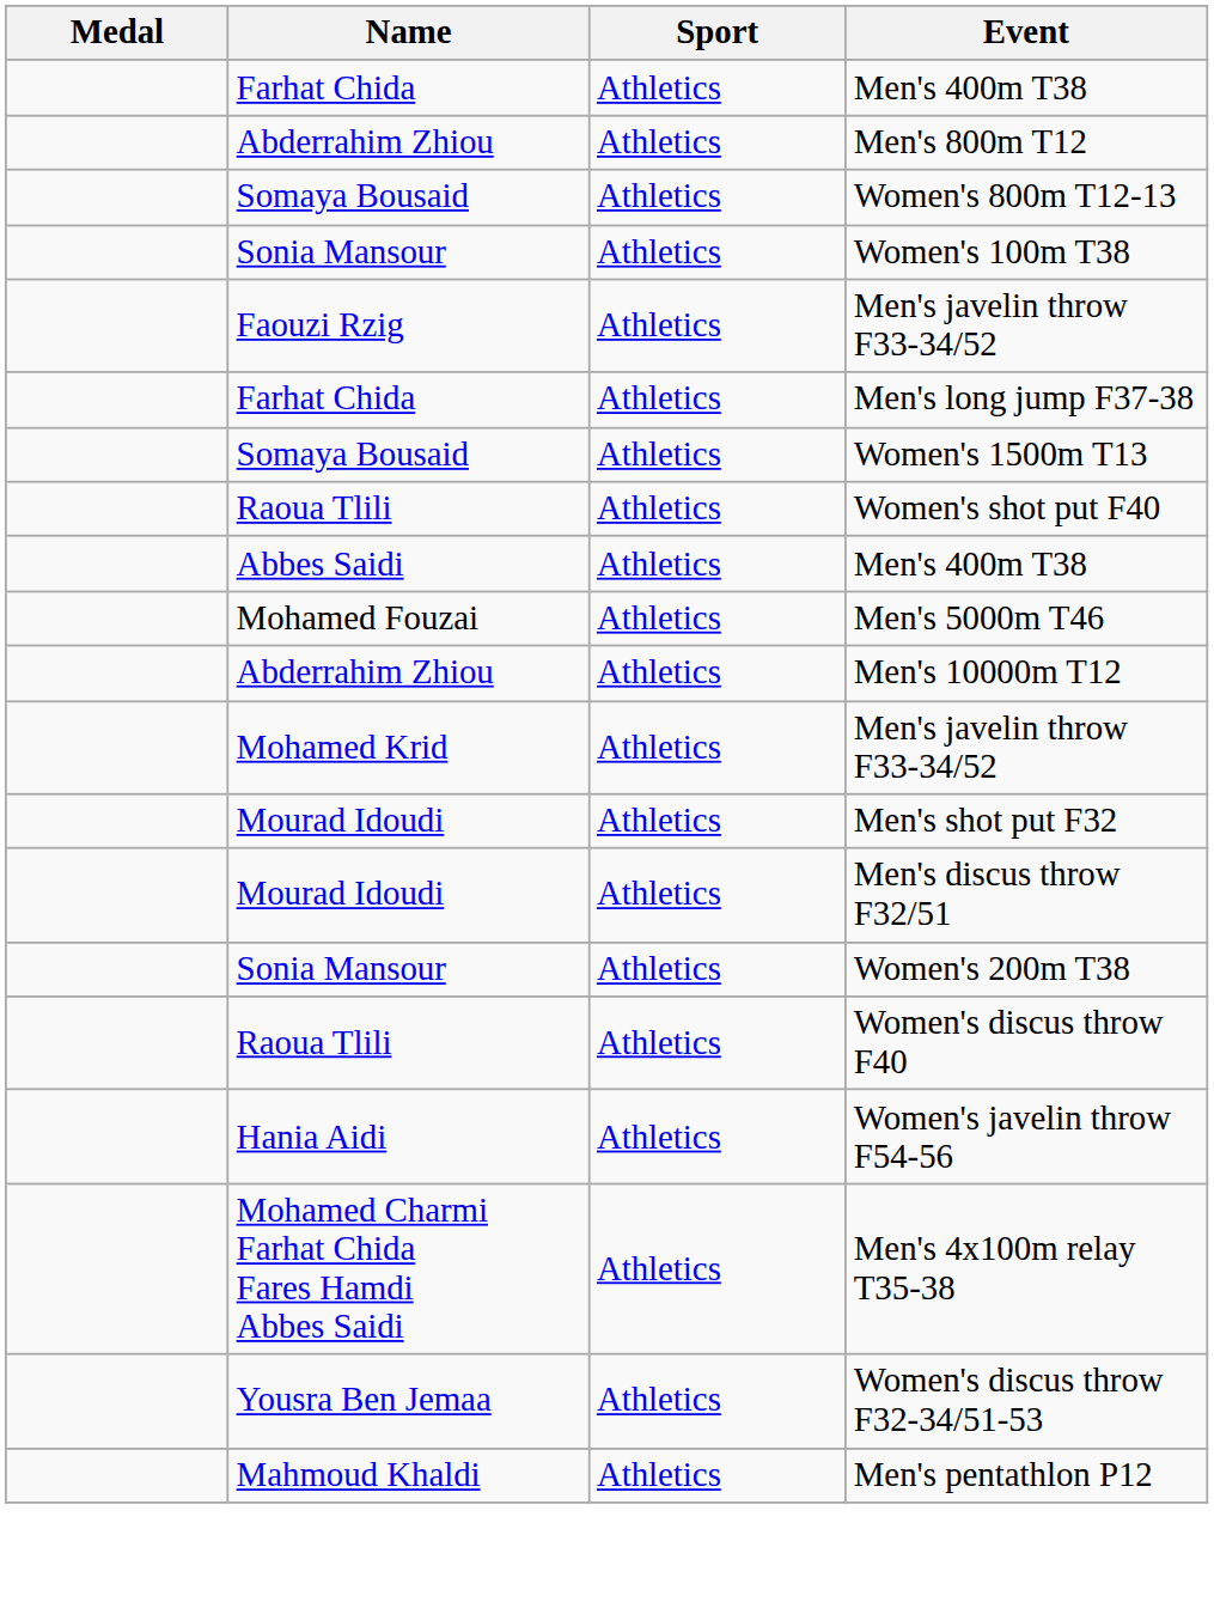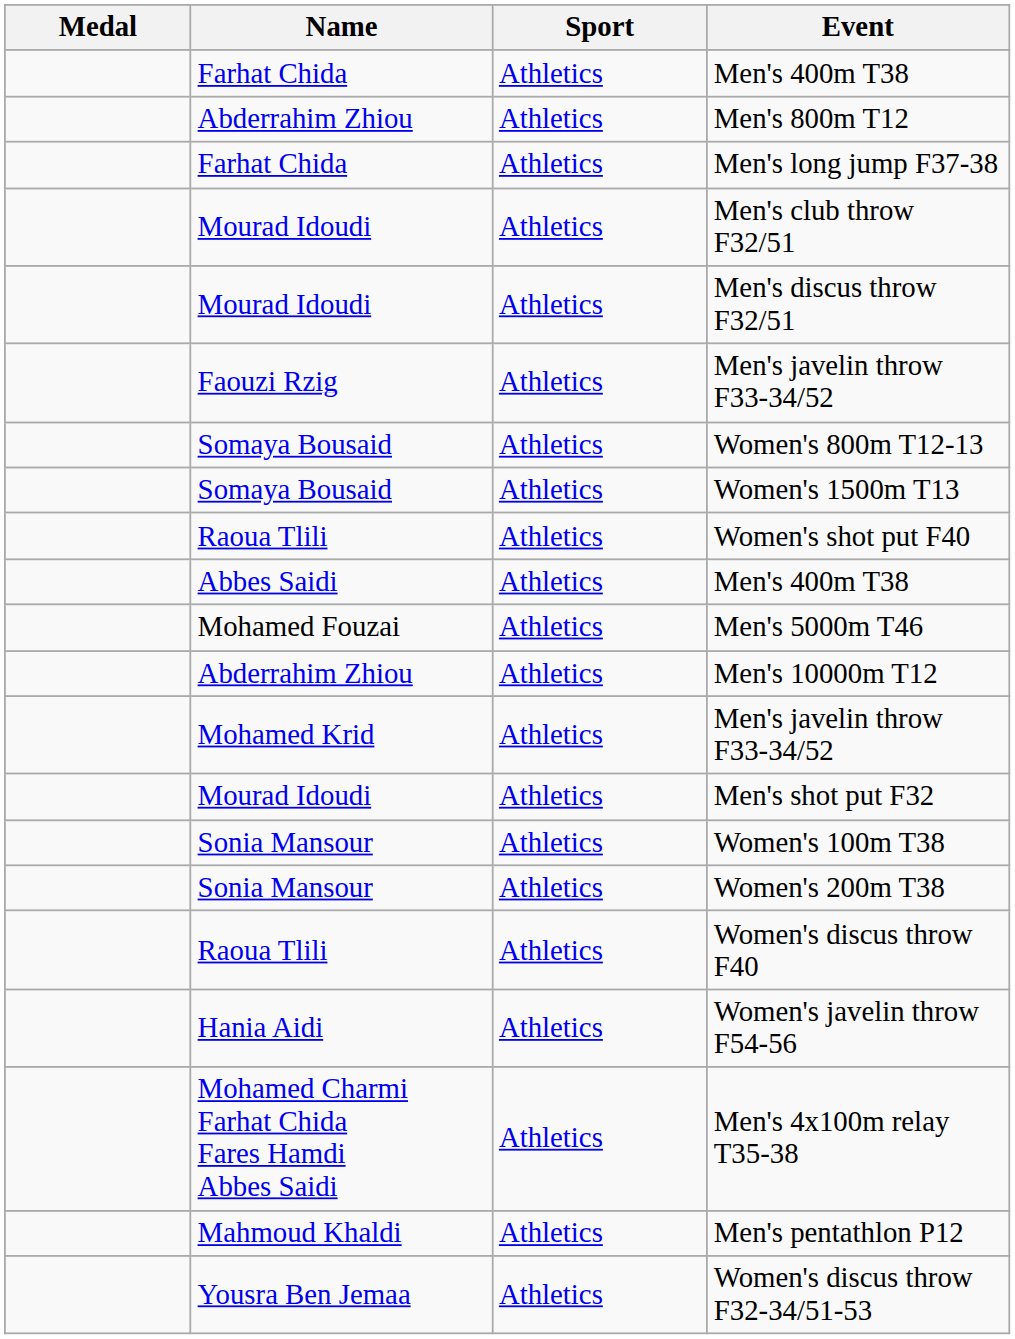 <table class="wikitable">
 <tr>
 <th style="width:6em">Medal</th>
 <th style="width:10em">Name</th>
 <th style="width:7em">Sport</th>
 <th style="width:10em">Event</th>
 </tr>
 <tr>
 <td></td>
 <td><a href='#'>Farhat Chida</a></td>
 <td><a href='#'>Athletics</a></td>
 <td>Men's 400m T38</td>
 </tr>
 <tr>
 <td></td>
 <td><a href='#'>Abderrahim Zhiou</a></td>
 <td><a href='#'>Athletics</a></td>
 <td>Men's 800m T12</td>
 </tr>
 <tr>
 <td></td>
-<td><a href='#'>Somaya Bousaid</a></td>
+<td><a href='#'>Farhat Chida</a></td>
 <td><a href='#'>Athletics</a></td>
-<td>Women's 800m T12-13</td>
+<td>Men's long jump F37-38</td>
 </tr>
 <tr>
 <td></td>
-<td><a href='#'>Sonia Mansour</a></td>
+<td><a href='#'>Mourad Idoudi</a></td>
 <td><a href='#'>Athletics</a></td>
-<td>Women's 100m T38</td>
+<td>Men's club throw F32/51</td>
+</tr>
+<tr>
+<td></td>
+<td><a href='#'>Mourad Idoudi</a></td>
+<td><a href='#'>Athletics</a></td>
+<td>Men's discus throw F32/51</td>
 </tr>
 <tr>
 <td></td>
 <td><a href='#'>Faouzi Rzig</a></td>
 <td><a href='#'>Athletics</a></td>
 <td>Men's javelin throw F33-34/52</td>
 </tr>
 <tr>
 <td></td>
-<td><a href='#'>Farhat Chida</a></td>
+<td><a href='#'>Somaya Bousaid</a></td>
 <td><a href='#'>Athletics</a></td>
-<td>Men's long jump F37-38</td>
+<td>Women's 800m T12-13</td>
 </tr>
 <tr>
 <td></td>
 <td><a href='#'>Somaya Bousaid</a></td>
 <td><a href='#'>Athletics</a></td>
 <td>Women's 1500m T13</td>
 </tr>
 <tr>
 <td></td>
 <td><a href='#'>Raoua Tlili</a></td>
 <td><a href='#'>Athletics</a></td>
 <td>Women's shot put F40</td>
 </tr>
 <tr>
 <td></td>
 <td><a href='#'>Abbes Saidi</a></td>
 <td><a href='#'>Athletics</a></td>
 <td>Men's 400m T38</td>
 </tr>
 <tr>
 <td></td>
 <td>Mohamed Fouzai</td>
 <td><a href='#'>Athletics</a></td>
 <td>Men's 5000m T46</td>
 </tr>
 <tr>
 <td></td>
 <td><a href='#'>Abderrahim Zhiou</a></td>
 <td><a href='#'>Athletics</a></td>
 <td>Men's 10000m T12</td>
 </tr>
 <tr>
 <td></td>
 <td><a href='#'>Mohamed Krid</a></td>
 <td><a href='#'>Athletics</a></td>
 <td>Men's javelin throw F33-34/52</td>
 </tr>
 <tr>
 <td></td>
 <td><a href='#'>Mourad Idoudi</a></td>
 <td><a href='#'>Athletics</a></td>
 <td>Men's shot put F32</td>
 </tr>
 <tr>
 <td></td>
-<td><a href='#'>Mourad Idoudi</a></td>
+<td><a href='#'>Sonia Mansour</a></td>
 <td><a href='#'>Athletics</a></td>
-<td>Men's discus throw F32/51</td>
+<td>Women's 100m T38</td>
 </tr>
 <tr>
 <td></td>
 <td><a href='#'>Sonia Mansour</a></td>
 <td><a href='#'>Athletics</a></td>
 <td>Women's 200m T38</td>
 </tr>
 <tr>
 <td></td>
 <td><a href='#'>Raoua Tlili</a></td>
 <td><a href='#'>Athletics</a></td>
 <td>Women's discus throw F40</td>
 </tr>
 <tr>
 <td></td>
 <td><a href='#'>Hania Aidi</a></td>
 <td><a href='#'>Athletics</a></td>
 <td>Women's javelin throw F54-56</td>
 </tr>
 <tr>
 <td></td>
 <td><a href='#'>Mohamed Charmi</a><br> <a href='#'>Farhat Chida</a><br> <a href='#'>Fares Hamdi</a><br> <a href='#'>Abbes Saidi</a></td>
 <td><a href='#'>Athletics</a></td>
 <td>Men's 4x100m relay T35-38</td>
 </tr>
 <tr>
 <td></td>
+<td><a href='#'>Mahmoud Khaldi</a></td>
+<td><a href='#'>Athletics</a></td>
+<td>Men's pentathlon P12</td>
+</tr>
+<tr>
+<td></td>
 <td><a href='#'>Yousra Ben Jemaa</a></td>
 <td><a href='#'>Athletics</a></td>
 <td>Women's discus throw F32-34/51-53</td>
 </tr>
-<tr>
-<td></td>
-<td><a href='#'>Mahmoud Khaldi</a></td>
-<td><a href='#'>Athletics</a></td>
-<td>Men's pentathlon P12</td>
-</tr>
 </table>
